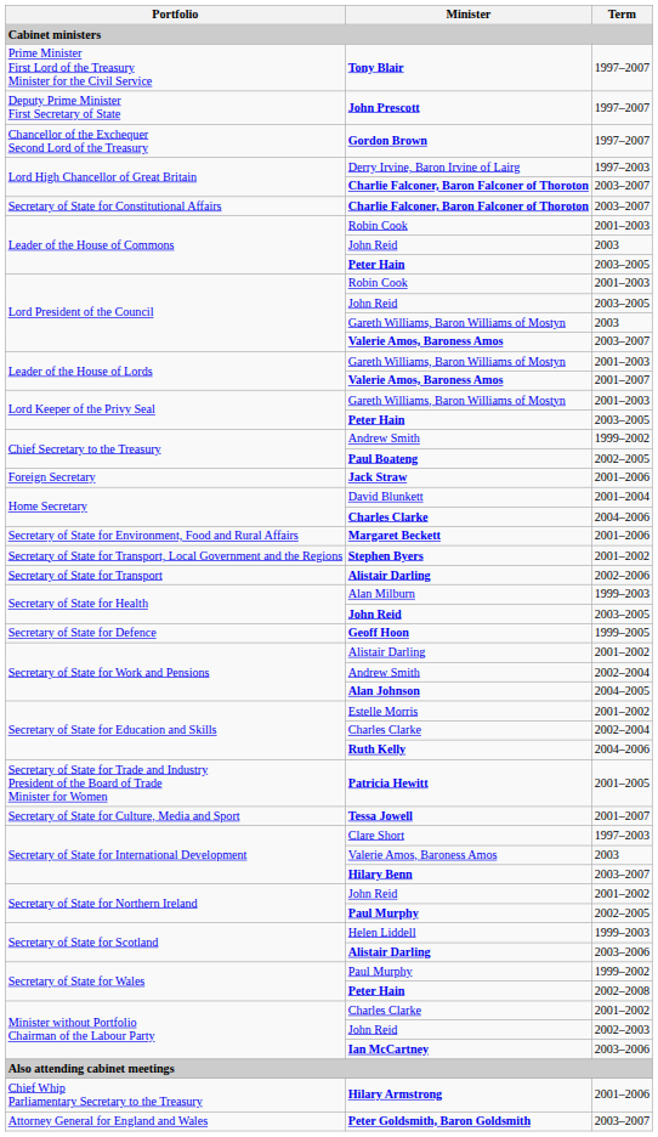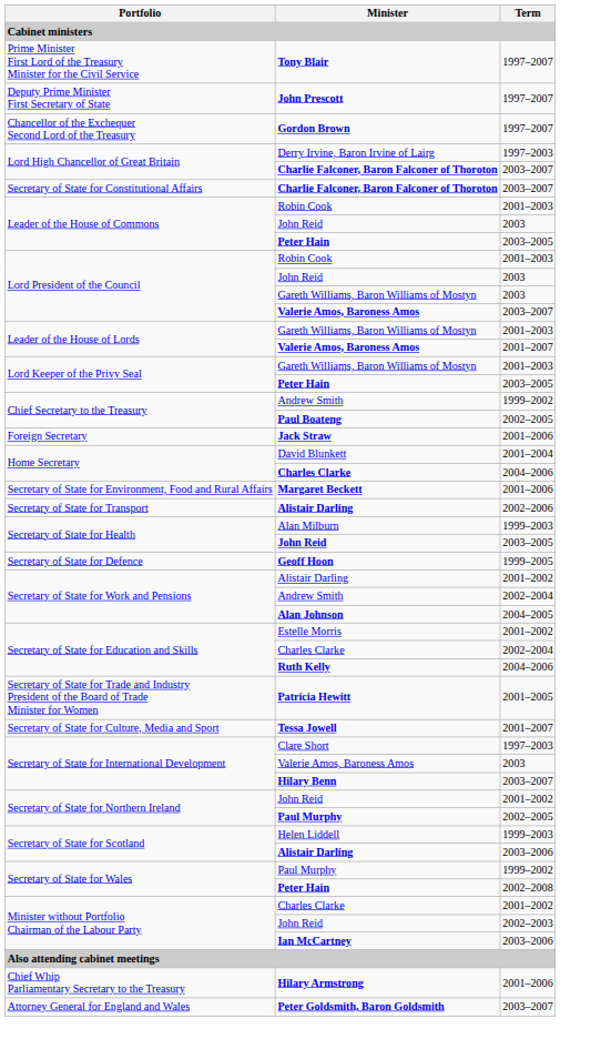 <table class="wikitable">
 <tr>
 <th>Portfolio</th>
 <th>Minister</th>
 <th>Term</th>
 </tr>
 <tr>
 <td colspan="3" style="background:#cccccc"><strong>Cabinet ministers</strong></td>
 </tr>
 <tr>
 <td><a href='#'>Prime Minister</a><br><a href='#'>First Lord of the Treasury</a><br><a href='#'>Minister for the Civil Service</a></td>
 <td><strong><a href='#'>Tony Blair</a></strong></td>
 <td>1997–2007</td>
 </tr>
 <tr>
 <td><a href='#'>Deputy Prime Minister</a><br><a href='#'>First Secretary of State</a></td>
 <td><strong><a href='#'>John Prescott</a></strong></td>
 <td>1997–2007</td>
 </tr>
 <tr>
 <td><a href='#'>Chancellor of the Exchequer</a><br><a href='#'>Second Lord of the Treasury</a></td>
 <td><strong><a href='#'>Gordon Brown</a></strong></td>
 <td>1997–2007</td>
 </tr>
 <tr>
 <td rowspan="2"><a href='#'>Lord High Chancellor of Great Britain</a></td>
 <td><a href='#'>Derry Irvine, Baron Irvine of Lairg</a></td>
 <td>1997–2003</td>
 </tr>
 <tr>
 <td><strong><a href='#'>Charlie Falconer, Baron Falconer of Thoroton</a></strong></td>
 <td>2003–2007</td>
 </tr>
 <tr>
 <td><a href='#'>Secretary of State for Constitutional Affairs</a></td>
 <td><strong><a href='#'>Charlie Falconer, Baron Falconer of Thoroton</a></strong></td>
 <td>2003–2007</td>
 </tr>
 <tr>
 <td rowspan="3"><a href='#'>Leader of the House of Commons</a></td>
 <td><a href='#'>Robin Cook</a></td>
 <td>2001–2003</td>
 </tr>
 <tr>
 <td><a href='#'>John Reid</a></td>
 <td>2003</td>
 </tr>
 <tr>
 <td><strong><a href='#'>Peter Hain</a></strong> </td>
 <td>2003–2005</td>
 </tr>
 <tr>
 <td rowspan="4"><a href='#'>Lord President of the Council</a></td>
 <td><a href='#'>Robin Cook</a></td>
 <td>2001–2003</td>
 </tr>
 <tr>
 <td><a href='#'>John Reid</a></td>
-<td>2003–2005</td>
+<td>2003</td>
 </tr>
 <tr>
 <td><a href='#'>Gareth Williams, Baron Williams of Mostyn</a></td>
 <td>2003</td>
 </tr>
 <tr>
 <td><strong><a href='#'>Valerie Amos, Baroness Amos</a></strong></td>
 <td>2003–2007</td>
 </tr>
 <tr>
 <td rowspan="2"><a href='#'>Leader of the House of Lords</a></td>
 <td><a href='#'>Gareth Williams, Baron Williams of Mostyn</a></td>
 <td>2001–2003</td>
 </tr>
 <tr>
 <td><strong><a href='#'>Valerie Amos, Baroness Amos</a></strong></td>
 <td>2001–2007</td>
 </tr>
 <tr>
 <td rowspan="2"><a href='#'>Lord Keeper of the Privy Seal</a></td>
 <td><a href='#'>Gareth Williams, Baron Williams of Mostyn</a></td>
 <td>2001–2003</td>
 </tr>
 <tr>
 <td><strong><a href='#'>Peter Hain</a></strong></td>
 <td>2003–2005</td>
 </tr>
 <tr>
 <td rowspan="2"><a href='#'>Chief Secretary to the Treasury</a></td>
 <td><a href='#'>Andrew Smith</a></td>
 <td>1999–2002</td>
 </tr>
 <tr>
 <td><strong><a href='#'>Paul Boateng</a></strong></td>
 <td>2002–2005</td>
 </tr>
 <tr>
 <td><a href='#'>Foreign Secretary</a></td>
 <td><strong><a href='#'>Jack Straw</a></strong></td>
 <td>2001–2006</td>
 </tr>
 <tr>
 <td rowspan="2"><a href='#'>Home Secretary</a></td>
 <td><a href='#'>David Blunkett</a></td>
 <td>2001–2004</td>
 </tr>
 <tr>
 <td><strong><a href='#'>Charles Clarke</a></strong></td>
 <td>2004–2006</td>
 </tr>
 <tr>
 <td><a href='#'>Secretary of State for Environment, Food and Rural Affairs</a></td>
 <td><strong><a href='#'>Margaret Beckett</a></strong></td>
 <td>2001–2006</td>
-</tr>
-<tr>
-<td><a href='#'>Secretary of State for Transport, Local Government and the Regions</a></td>
-<td><strong><a href='#'>Stephen Byers</a></strong></td>
-<td>2001–2002</td>
 </tr>
 <tr>
 <td><a href='#'>Secretary of State for Transport</a></td>
 <td><strong><a href='#'>Alistair Darling</a></strong></td>
 <td>2002–2006</td>
 </tr>
 <tr>
 <td rowspan="2"><a href='#'>Secretary of State for Health</a></td>
 <td><a href='#'>Alan Milburn</a></td>
 <td>1999–2003</td>
 </tr>
 <tr>
 <td><strong><a href='#'>John Reid</a></strong></td>
 <td>2003–2005</td>
 </tr>
 <tr>
 <td><a href='#'>Secretary of State for Defence</a></td>
 <td><strong><a href='#'>Geoff Hoon</a></strong></td>
 <td>1999–2005</td>
 </tr>
 <tr>
 <td rowspan="3"><a href='#'>Secretary of State for Work and Pensions</a></td>
 <td><a href='#'>Alistair Darling</a></td>
 <td>2001–2002</td>
 </tr>
 <tr>
 <td><a href='#'>Andrew Smith</a></td>
 <td>2002–2004</td>
 </tr>
 <tr>
 <td><strong><a href='#'>Alan Johnson</a></strong></td>
 <td>2004–2005</td>
 </tr>
 <tr>
 <td rowspan="3"><a href='#'>Secretary of State for Education and Skills</a></td>
 <td><a href='#'>Estelle Morris</a></td>
 <td>2001–2002</td>
 </tr>
 <tr>
 <td><a href='#'>Charles Clarke</a></td>
 <td>2002–2004</td>
 </tr>
 <tr>
 <td><strong><a href='#'>Ruth Kelly</a></strong></td>
 <td>2004–2006</td>
 </tr>
 <tr>
 <td><a href='#'>Secretary of State for Trade and Industry</a><br><a href='#'>President of the Board of Trade</a><br><a href='#'>Minister for Women</a></td>
 <td><strong><a href='#'>Patricia Hewitt</a></strong></td>
 <td>2001–2005</td>
 </tr>
 <tr>
 <td><a href='#'>Secretary of State for Culture, Media and Sport</a></td>
 <td><strong><a href='#'>Tessa Jowell</a></strong></td>
 <td>2001–2007</td>
 </tr>
 <tr>
 <td rowspan="3"><a href='#'>Secretary of State for International Development</a></td>
 <td><a href='#'>Clare Short</a></td>
 <td>1997–2003</td>
 </tr>
 <tr>
 <td><a href='#'>Valerie Amos, Baroness Amos</a></td>
 <td>2003</td>
 </tr>
 <tr>
 <td><strong><a href='#'>Hilary Benn</a></strong></td>
 <td>2003–2007</td>
 </tr>
 <tr>
 <td rowspan="2"><a href='#'>Secretary of State for Northern Ireland</a></td>
 <td><a href='#'>John Reid</a></td>
 <td>2001–2002</td>
 </tr>
 <tr>
 <td><strong><a href='#'>Paul Murphy</a></strong></td>
 <td>2002–2005</td>
 </tr>
 <tr>
 <td rowspan="2"><a href='#'>Secretary of State for Scotland</a></td>
 <td><a href='#'>Helen Liddell</a></td>
 <td>1999–2003</td>
 </tr>
 <tr>
 <td><strong><a href='#'>Alistair Darling</a></strong></td>
 <td>2003–2006</td>
 </tr>
 <tr>
 <td rowspan="2"><a href='#'>Secretary of State for Wales</a></td>
 <td><a href='#'>Paul Murphy</a></td>
 <td>1999–2002</td>
 </tr>
 <tr>
 <td><strong><a href='#'>Peter Hain</a></strong></td>
 <td>2002–2008</td>
 </tr>
 <tr>
 <td rowspan="3"><a href='#'>Minister without Portfolio</a><br><a href='#'>Chairman of the Labour Party</a></td>
 <td><a href='#'>Charles Clarke</a></td>
 <td>2001–2002</td>
 </tr>
 <tr>
 <td><a href='#'>John Reid</a></td>
 <td>2002–2003</td>
 </tr>
 <tr>
 <td><strong><a href='#'>Ian McCartney</a></strong></td>
 <td>2003–2006</td>
 </tr>
 <tr>
 <td colspan="3" style="background:#cccccc;"><strong>Also attending cabinet meetings</strong></td>
 </tr>
 <tr>
 <td><a href='#'>Chief Whip</a><br><a href='#'>Parliamentary Secretary to the Treasury</a></td>
 <td><strong><a href='#'>Hilary Armstrong</a></strong></td>
 <td>2001–2006</td>
 </tr>
 <tr>
 <td><a href='#'>Attorney General for England and Wales</a></td>
 <td><strong><a href='#'>Peter Goldsmith, Baron Goldsmith</a></strong></td>
 <td>2003–2007</td>
 </tr>
 </table>
